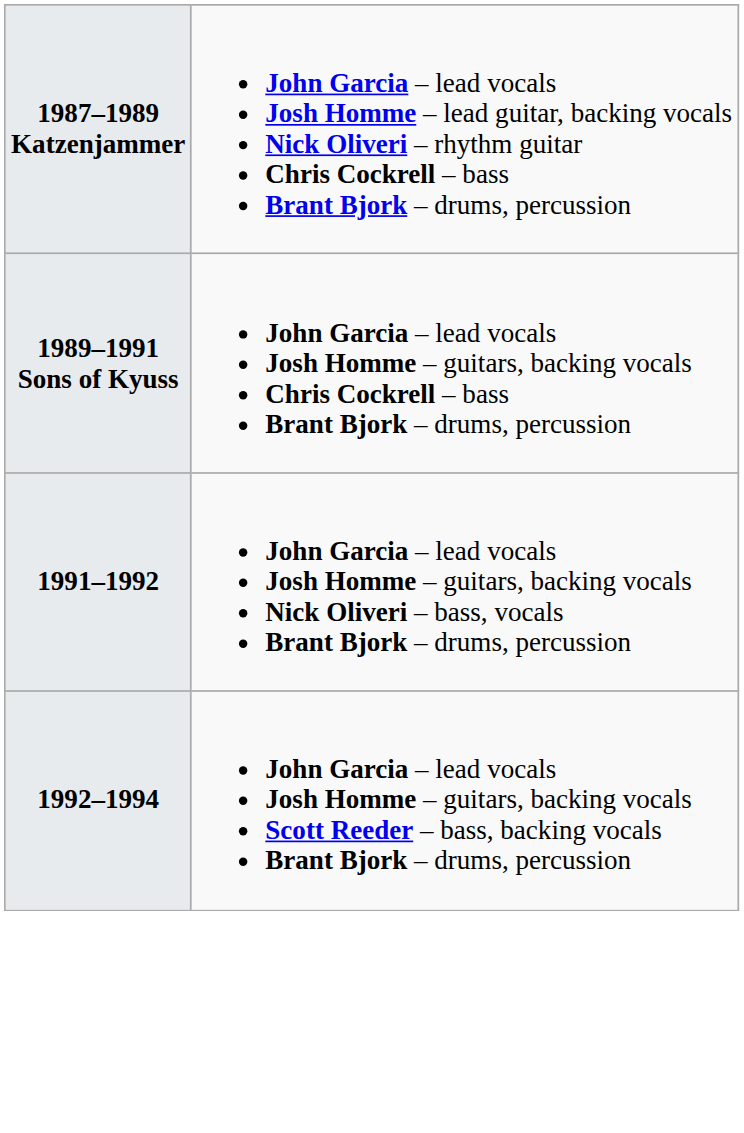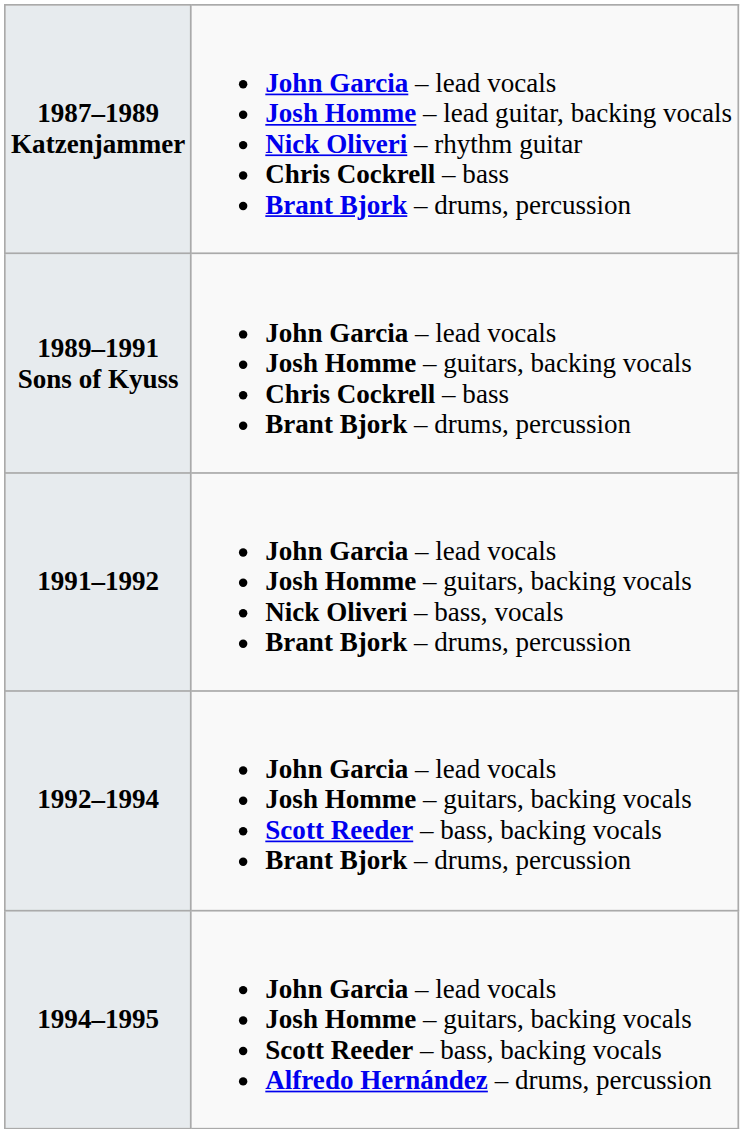 <table class="wikitable">
 <tr>
 <th style="background:#e7ebee;">1987–1989<br>Katzenjammer</th>
 <td><br><ul><li><strong><a href='#'>John Garcia</a></strong> – lead vocals</li><li><strong><a href='#'>Josh Homme</a></strong> – lead guitar, backing vocals</li><li><strong><a href='#'>Nick Oliveri</a></strong> – rhythm guitar</li><li><strong>Chris Cockrell</strong> – bass</li><li><strong><a href='#'>Brant Bjork</a></strong> – drums, percussion</li></ul></td>
 </tr>
 <tr>
 <th style="background:#e7ebee;">1989–1991<br>Sons of Kyuss</th>
 <td><br><ul><li><strong>John Garcia</strong> – lead vocals</li><li><strong>Josh Homme</strong> – guitars, backing vocals</li><li><strong>Chris Cockrell</strong> – bass</li><li><strong>Brant Bjork</strong> – drums, percussion</li></ul></td>
 </tr>
 <tr>
 <th style="background:#e7ebee;">1991–1992</th>
 <td><br><ul><li><strong>John Garcia</strong> – lead vocals</li><li><strong>Josh Homme</strong> – guitars, backing vocals</li><li><strong>Nick Oliveri</strong> – bass, vocals</li><li><strong>Brant Bjork</strong> – drums, percussion</li></ul></td>
 </tr>
 <tr>
 <th style="background:#e7ebee;">1992–1994</th>
 <td><br><ul><li><strong>John Garcia</strong> – lead vocals</li><li><strong>Josh Homme</strong> – guitars, backing vocals</li><li><strong><a href='#'>Scott Reeder</a></strong> – bass, backing vocals</li><li><strong>Brant Bjork</strong> – drums, percussion</li></ul></td>
 </tr>
+<tr>
+<th style="background:#e7ebee;">1994–1995</th>
+<td><br><ul><li><strong>John Garcia</strong> – lead vocals</li><li><strong>Josh Homme</strong> – guitars, backing vocals</li><li><strong>Scott Reeder</strong> – bass, backing vocals</li><li><strong><a href='#'>Alfredo Hernández</a></strong> – drums, percussion</li></ul></td>
+</tr>
 </table>
